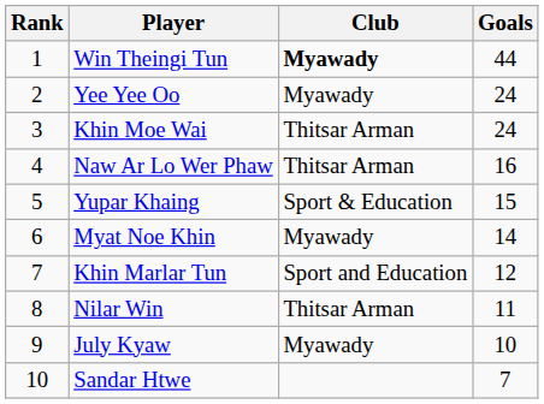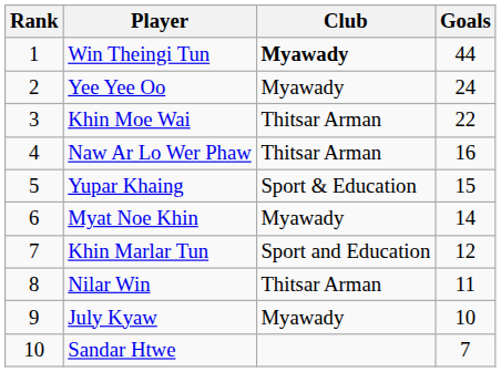 <table class="wikitable" style="text-align:center">
 <tr>
 <th>Rank</th>
 <th>Player</th>
 <th>Club</th>
 <th>Goals</th>
 </tr>
 <tr>
 <td>1</td>
 <td align="left"> <a href='#'>Win Theingi Tun</a></td>
 <td align="left"><strong>Myawady</strong></td>
 <td>44</td>
 </tr>
 <tr>
 <td>2</td>
 <td align="left"> <a href='#'>Yee Yee Oo</a></td>
 <td align="left">Myawady</td>
 <td>24</td>
 </tr>
 <tr>
 <td>3</td>
 <td align="left"> <a href='#'>Khin Moe Wai</a></td>
 <td align="left">Thitsar Arman</td>
-<td>24</td>
+<td>22</td>
 </tr>
 <tr>
 <td>4</td>
 <td align="left"> <a href='#'>Naw Ar Lo Wer Phaw</a></td>
 <td align="left">Thitsar Arman</td>
 <td>16</td>
 </tr>
 <tr>
 <td>5</td>
 <td align="left"> <a href='#'>Yupar Khaing</a></td>
 <td align="left">Sport & Education</td>
 <td>15</td>
 </tr>
 <tr>
 <td>6</td>
 <td align="left"> <a href='#'>Myat Noe Khin</a></td>
 <td align="left">Myawady</td>
 <td>14</td>
 </tr>
 <tr>
 <td>7</td>
 <td align="left"> <a href='#'>Khin Marlar Tun</a></td>
 <td align="left">Sport and Education</td>
 <td>12</td>
 </tr>
 <tr>
 <td>8</td>
 <td align="left"> <a href='#'>Nilar Win</a></td>
 <td align="left">Thitsar Arman</td>
 <td>11</td>
 </tr>
 <tr>
 <td>9</td>
 <td align="left"> <a href='#'>July Kyaw</a></td>
 <td align="left">Myawady</td>
 <td>10</td>
 </tr>
 <tr>
 <td>10</td>
 <td align="left"> <a href='#'>Sandar Htwe</a></td>
 <td align="left"></td>
 <td>7</td>
 </tr>
 </table>
